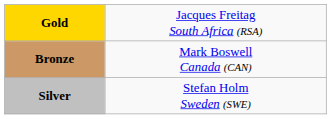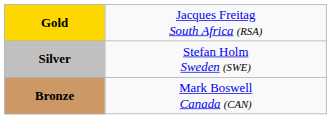 <table class="wikitable" style=" text-align:center; font-size:110%;" width="35%">
 <tr>
 <td bgcolor="gold"><strong>Gold</strong></td>
 <td> <a href='#'>Jacques Freitag</a><br><em><a href='#'>South Africa</a> <small>(RSA)</small></em></td>
 </tr>
 <tr>
+<td bgcolor="silver"><strong>Silver</strong></td>
+<td> <a href='#'>Stefan Holm</a><br><em><a href='#'>Sweden</a> <small>(SWE)</small></em></td>
+</tr>
+<tr>
 <td bgcolor="CC9966"><strong>Bronze</strong></td>
 <td> <a href='#'>Mark Boswell</a><br><em><a href='#'>Canada</a> <small>(CAN)</small></em></td>
 </tr>
-<tr>
-<td bgcolor="silver"><strong>Silver</strong></td>
-<td> <a href='#'>Stefan Holm</a><br><em><a href='#'>Sweden</a> <small>(SWE)</small></em></td>
-</tr>
 </table>
